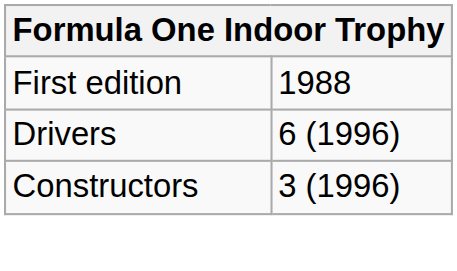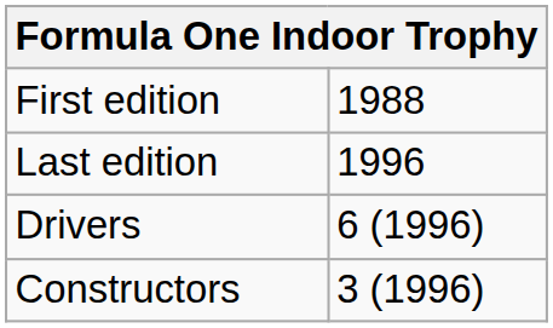 <table class="wikitable" style="font-size: 100%;">
 <tr>
 <th colspan="2">Formula One Indoor Trophy</th>
 </tr>
 <tr>
 <td>First edition</td>
 <td>1988</td>
+</tr>
+<tr>
+<td>Last edition</td>
+<td>1996</td>
 </tr>
 <tr>
 <td>Drivers</td>
 <td>6 (1996)</td>
 </tr>
 <tr>
 <td>Constructors</td>
 <td>3 (1996)</td>
 </tr>
 </table>
